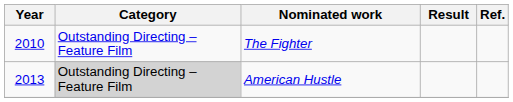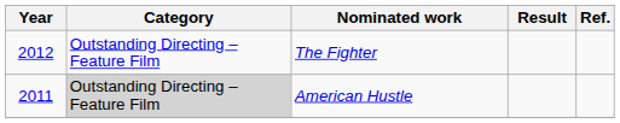 <table class=wikitable>
 <tr>
 <th scope="col" style="width:5em;">Year</th>
 <th scope="col" style="width:26em;">Category</th>
 <th scope="col" style="width:25em;">Nominated work</th>
 <th scope="col" style="width:5em;">Result</th>
 <th>Ref.</th>
 </tr>
 <tr>
-<td style="text-align:center;"><a href='#'>2010</a></td>
+<td style="text-align:center;"><a href='#'>2012</a></td>
 <td><a href='#'>Outstanding Directing – Feature Film</a></td>
 <td><em><a href='#'>The Fighter</a></em></td>
 <td></td>
 <td></td>
 </tr>
 <tr>
-<td style="text-align:center;"><a href='#'>2013</a></td>
+<td style="text-align:center;"><a href='#'>2011</a></td>
 <td style="background: lightgrey;">Outstanding Directing – Feature Film</td>
 <td><em><a href='#'>American Hustle</a></em></td>
 <td></td>
 <td></td>
 </tr>
 <tr>
 </tr>
 </table>
